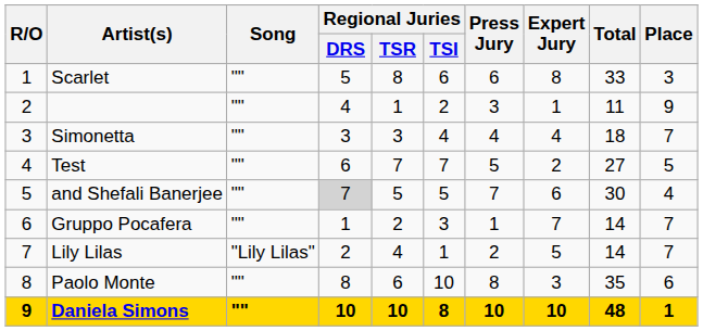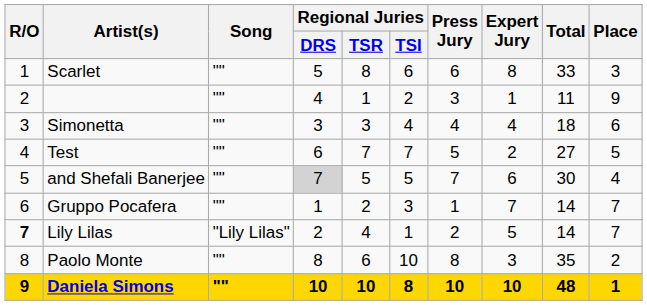 <table class="sortable wikitable" style="margin: 1em auto 1em auto; text-align:center">
 <tr>
 <th rowspan="2">R/O</th>
 <th rowspan="2">Artist(s)</th>
 <th rowspan="2">Song</th>
 <th colspan="3">Regional Juries</th>
 <th rowspan="2">Press<br>Jury</th>
 <th rowspan="2">Expert<br>Jury</th>
 <th rowspan="2">Total</th>
 <th rowspan="2">Place</th>
 </tr>
 <tr>
 <th><a href='#'>DRS</a></th>
 <th><a href='#'>TSR</a></th>
 <th><a href='#'>TSI</a></th>
 </tr>
 <tr>
 <td>1</td>
 <td align="left">Scarlet</td>
 <td align="left">""</td>
 <td>5</td>
 <td>8</td>
 <td>6</td>
 <td>6</td>
 <td>8</td>
 <td>33</td>
 <td>3</td>
 </tr>
 <tr>
 <td>2</td>
 <td align="left"></td>
 <td align="left">""</td>
 <td>4</td>
 <td>1</td>
 <td>2</td>
 <td>3</td>
 <td>1</td>
 <td>11</td>
 <td>9</td>
 </tr>
 <tr>
 <td>3</td>
 <td align="left">Simonetta</td>
 <td align="left">""</td>
 <td>3</td>
 <td>3</td>
 <td>4</td>
 <td>4</td>
 <td>4</td>
 <td>18</td>
-<td>7</td>
+<td>6</td>
 </tr>
 <tr>
 <td>4</td>
 <td align="left">Test</td>
 <td align="left">""</td>
 <td>6</td>
 <td>7</td>
 <td>7</td>
 <td>5</td>
 <td>2</td>
 <td>27</td>
 <td>5</td>
 </tr>
 <tr>
 <td>5</td>
 <td align="left"> and Shefali Banerjee</td>
 <td align="left">""</td>
 <td style="background: lightgrey;">7</td>
 <td>5</td>
 <td>5</td>
 <td>7</td>
 <td>6</td>
 <td>30</td>
 <td>4</td>
 </tr>
 <tr>
 <td>6</td>
 <td align="left">Gruppo Pocafera</td>
 <td align="left">""</td>
 <td>1</td>
 <td>2</td>
 <td>3</td>
 <td>1</td>
 <td>7</td>
 <td>14</td>
 <td>7</td>
 </tr>
 <tr>
-<td>7</td>
+<td><strong>7</strong></td>
 <td align="left">Lily Lilas</td>
 <td align="left">"Lily Lilas"</td>
 <td>2</td>
 <td>4</td>
 <td>1</td>
 <td>2</td>
 <td>5</td>
 <td>14</td>
 <td>7</td>
 </tr>
 <tr>
 <td>8</td>
 <td align="left">Paolo Monte</td>
 <td align="left">""</td>
 <td>8</td>
 <td>6</td>
 <td>10</td>
 <td>8</td>
 <td>3</td>
 <td>35</td>
-<td>6</td>
+<td>2</td>
 </tr>
 <tr style="font-weight:bold; background:gold;">
 <td>9</td>
 <td align="left"><a href='#'>Daniela Simons</a></td>
 <td align="left">""</td>
 <td>10</td>
 <td>10</td>
 <td>8</td>
 <td>10</td>
 <td>10</td>
 <td>48</td>
 <td>1</td>
 </tr>
 </table>
